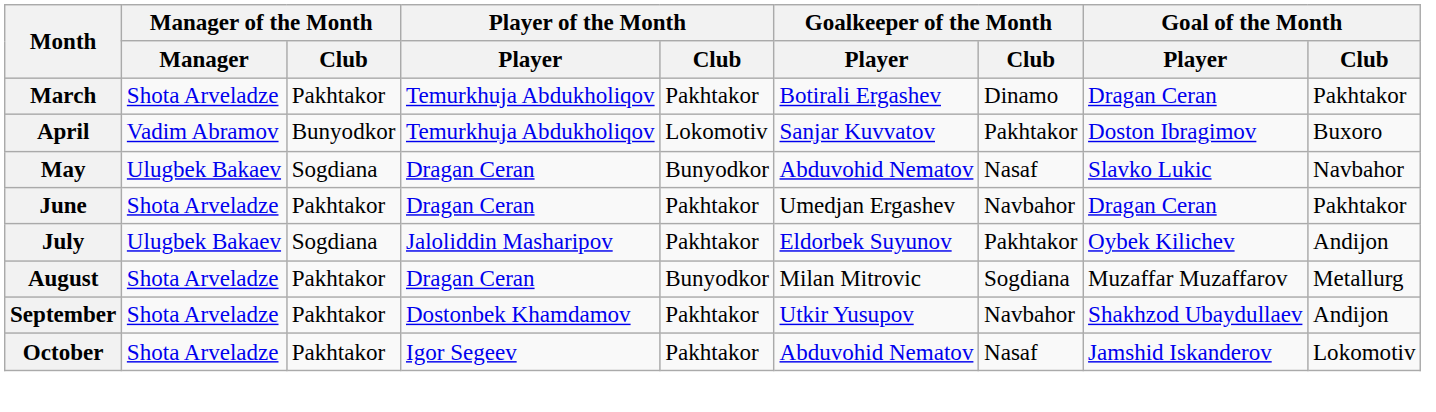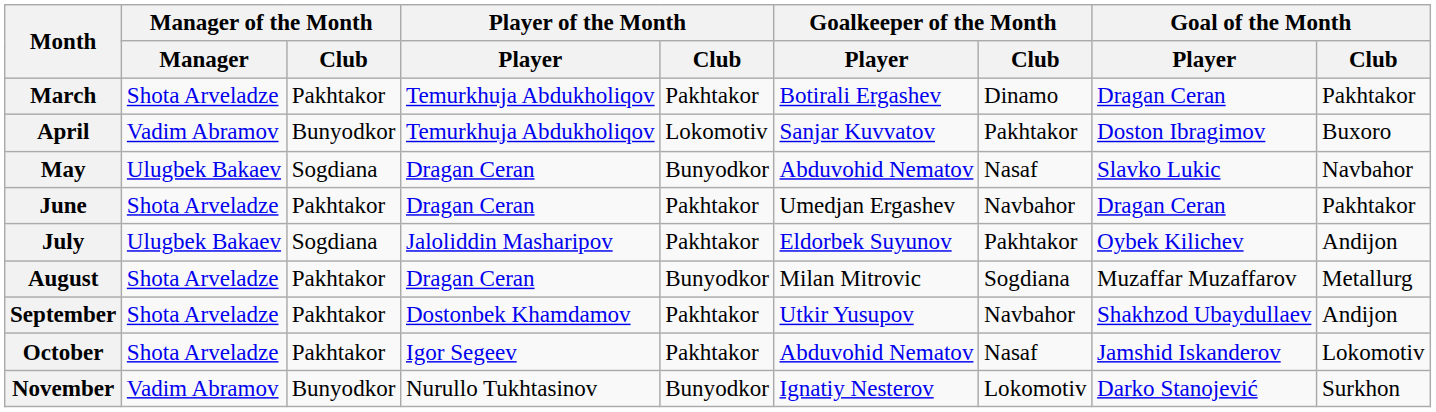 <table class="wikitable">
 <tr>
 <th rowspan="2">Month</th>
 <th colspan="2">Manager of the Month</th>
 <th colspan="2">Player of the Month</th>
 <th colspan="2">Goalkeeper of the Month</th>
 <th colspan="2">Goal of the Month</th>
 </tr>
 <tr>
 <th>Manager</th>
 <th>Club</th>
 <th>Player</th>
 <th>Club</th>
 <th>Player</th>
 <th>Club</th>
 <th>Player</th>
 <th>Club</th>
 </tr>
 <tr>
 <th>March</th>
 <td> <a href='#'>Shota Arveladze</a></td>
 <td>Pakhtakor</td>
 <td>  <a href='#'>Temurkhuja Abdukholiqov</a></td>
 <td>Pakhtakor</td>
 <td> <a href='#'>Botirali Ergashev</a></td>
 <td>Dinamo</td>
 <td> <a href='#'>Dragan Ceran</a></td>
 <td>Pakhtakor</td>
 </tr>
 <tr>
 <th>April</th>
 <td> <a href='#'>Vadim Abramov</a></td>
 <td>Bunyodkor</td>
 <td>  <a href='#'>Temurkhuja Abdukholiqov</a></td>
 <td>Lokomotiv</td>
 <td> <a href='#'>Sanjar Kuvvatov</a></td>
 <td>Pakhtakor</td>
 <td> <a href='#'>Doston Ibragimov</a>  </td>
 <td>Buxoro</td>
 </tr>
 <tr>
 <th>May</th>
 <td> <a href='#'>Ulugbek Bakaev</a></td>
 <td>Sogdiana</td>
 <td> <a href='#'>Dragan Ceran</a></td>
 <td>Bunyodkor</td>
 <td> <a href='#'>Abduvohid Nematov</a></td>
 <td>Nasaf</td>
 <td> <a href='#'>Slavko Lukic</a></td>
 <td>Navbahor</td>
 </tr>
 <tr>
 <th>June</th>
 <td> <a href='#'>Shota Arveladze</a></td>
 <td>Pakhtakor</td>
 <td> <a href='#'>Dragan Ceran</a></td>
 <td>Pakhtakor</td>
 <td> Umedjan Ergashev</td>
 <td>Navbahor</td>
 <td> <a href='#'>Dragan Ceran</a></td>
 <td>Pakhtakor</td>
 </tr>
 <tr>
 <th>July</th>
 <td>  <a href='#'>Ulugbek Bakaev</a></td>
 <td>Sogdiana</td>
 <td> <a href='#'>Jaloliddin Masharipov</a></td>
 <td>Pakhtakor</td>
 <td>  <a href='#'>Eldorbek Suyunov</a></td>
 <td>Pakhtakor</td>
 <td>  <a href='#'>Oybek Kilichev</a></td>
 <td>Andijon</td>
 </tr>
 <tr>
 <th>August</th>
 <td> <a href='#'>Shota Arveladze</a></td>
 <td>Pakhtakor</td>
 <td> <a href='#'>Dragan Ceran</a></td>
 <td>Bunyodkor</td>
 <td> Milan Mitrovic</td>
 <td>Sogdiana</td>
 <td> Muzaffar Muzaffarov</td>
 <td>Metallurg</td>
 </tr>
 <tr>
 <th>September</th>
 <td> <a href='#'>Shota Arveladze</a></td>
 <td>Pakhtakor</td>
 <td> <a href='#'>Dostonbek Khamdamov</a></td>
 <td>Pakhtakor</td>
 <td> <a href='#'>Utkir Yusupov</a></td>
 <td>Navbahor</td>
 <td> <a href='#'>Shakhzod Ubaydullaev</a></td>
 <td>Andijon</td>
 </tr>
 <tr>
 <th>October</th>
 <td> <a href='#'>Shota Arveladze</a></td>
 <td>Pakhtakor</td>
 <td> <a href='#'>Igor Segeev</a></td>
 <td>Pakhtakor</td>
 <td> <a href='#'>Abduvohid Nematov</a></td>
 <td>Nasaf</td>
 <td> <a href='#'>Jamshid Iskanderov</a></td>
 <td>Lokomotiv</td>
 </tr>
+<tr>
+<th>November</th>
+<td> <a href='#'>Vadim Abramov</a></td>
+<td>Bunyodkor</td>
+<td> Nurullo Tukhtasinov</td>
+<td>Bunyodkor</td>
+<td> <a href='#'>Ignatiy Nesterov</a></td>
+<td>Lokomotiv</td>
+<td> <a href='#'>Darko Stanojević</a></td>
+<td>Surkhon</td>
+</tr>
 </table>
